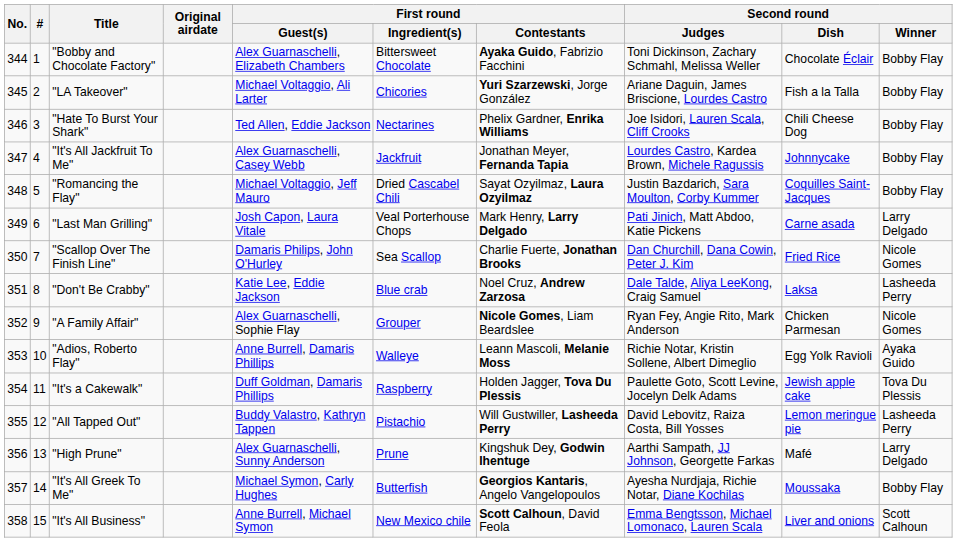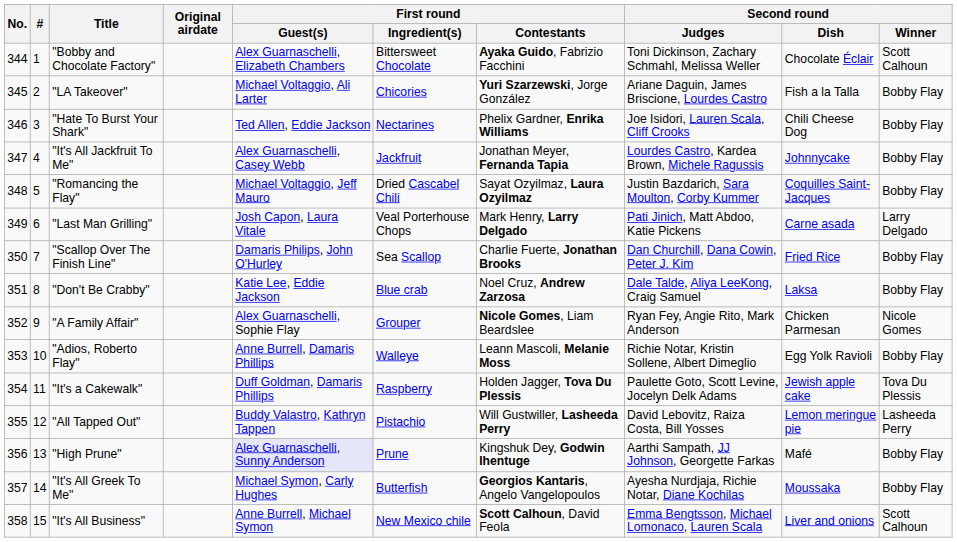 <table class="wikitable">
 <tr>
 <th rowspan="2">No.</th>
 <th rowspan="2">#</th>
 <th rowspan="2">Title</th>
 <th rowspan="2">Original airdate</th>
 <th colspan="3">First round</th>
 <th colspan="3">Second round</th>
 </tr>
 <tr>
 <th>Guest(s)</th>
 <th>Ingredient(s)</th>
 <th>Contestants</th>
 <th>Judges</th>
 <th>Dish</th>
 <th>Winner</th>
 </tr>
 <tr>
 <td>344</td>
 <td>1</td>
 <td>"Bobby and Chocolate Factory"</td>
 <td></td>
 <td><a href='#'>Alex Guarnaschelli</a>, <a href='#'>Elizabeth Chambers</a></td>
 <td>Bittersweet <a href='#'>Chocolate</a></td>
 <td><strong>Ayaka Guido</strong>, Fabrizio Facchini</td>
 <td>Toni Dickinson, Zachary Schmahl, Melissa Weller</td>
 <td>Chocolate <a href='#'>Éclair</a></td>
-<td>Bobby Flay</td>
+<td>Scott Calhoun</td>
 </tr>
 <tr>
 <td>345</td>
 <td>2</td>
 <td>"LA Takeover"</td>
 <td></td>
 <td><a href='#'>Michael Voltaggio</a>, <a href='#'>Ali Larter</a></td>
 <td><a href='#'>Chicories</a></td>
 <td><strong>Yuri Szarzewski</strong>, Jorge González</td>
 <td>Ariane Daguin, James Briscione, <a href='#'>Lourdes Castro</a></td>
 <td>Fish a la Talla</td>
 <td>Bobby Flay</td>
 </tr>
 <tr>
 <td>346</td>
 <td>3</td>
 <td>"Hate To Burst Your Shark"</td>
 <td></td>
 <td><a href='#'>Ted Allen</a>, <a href='#'>Eddie Jackson</a></td>
 <td><a href='#'>Nectarines</a></td>
 <td>Phelix Gardner, <strong>Enrika Williams</strong></td>
 <td>Joe Isidori, <a href='#'>Lauren Scala</a>,  <a href='#'>Cliff Crooks</a></td>
 <td>Chili Cheese Dog</td>
 <td>Bobby Flay</td>
 </tr>
 <tr>
 <td>347</td>
 <td>4</td>
 <td>"It's All Jackfruit To Me"</td>
 <td></td>
 <td><a href='#'>Alex Guarnaschelli</a>, <a href='#'>Casey Webb</a></td>
 <td><a href='#'>Jackfruit</a></td>
 <td>Jonathan Meyer, <strong>Fernanda Tapia</strong></td>
 <td><a href='#'>Lourdes Castro</a>, Kardea Brown, <a href='#'>Michele Ragussis</a></td>
 <td><a href='#'>Johnnycake</a></td>
 <td>Bobby Flay</td>
 </tr>
 <tr>
 <td>348</td>
 <td>5</td>
 <td>"Romancing the Flay"</td>
 <td></td>
 <td><a href='#'>Michael Voltaggio</a>, <a href='#'>Jeff Mauro</a></td>
 <td>Dried <a href='#'>Cascabel Chili</a></td>
 <td>Sayat Ozyilmaz, <strong>Laura Ozyilmaz</strong></td>
 <td>Justin Bazdarich, <a href='#'>Sara Moulton</a>, <a href='#'>Corby Kummer</a></td>
 <td><a href='#'>Coquilles Saint-Jacques</a></td>
 <td>Bobby Flay</td>
 </tr>
 <tr>
 <td>349</td>
 <td>6</td>
 <td>"Last Man Grilling"</td>
 <td></td>
 <td><a href='#'>Josh Capon</a>, <a href='#'>Laura Vitale</a></td>
 <td>Veal Porterhouse Chops</td>
 <td>Mark Henry, <strong>Larry Delgado</strong></td>
 <td><a href='#'>Pati Jinich</a>, Matt Abdoo, Katie Pickens</td>
 <td><a href='#'>Carne asada</a></td>
 <td>Larry Delgado</td>
 </tr>
 <tr>
 <td>350</td>
 <td>7</td>
 <td>"Scallop Over The Finish Line"</td>
 <td></td>
 <td><a href='#'>Damaris Philips</a>, <a href='#'>John O'Hurley</a></td>
 <td>Sea <a href='#'>Scallop</a></td>
 <td>Charlie Fuerte, <strong>Jonathan Brooks</strong></td>
 <td><a href='#'>Dan Churchill</a>, <a href='#'>Dana Cowin</a>, <a href='#'>Peter J. Kim</a></td>
 <td><a href='#'>Fried Rice</a></td>
-<td>Nicole Gomes</td>
+<td>Bobby Flay</td>
 </tr>
 <tr>
 <td>351</td>
 <td>8</td>
 <td>"Don't Be Crabby"</td>
 <td></td>
 <td><a href='#'>Katie Lee</a>, <a href='#'>Eddie Jackson</a></td>
 <td><a href='#'>Blue crab</a></td>
 <td>Noel Cruz, <strong>Andrew Zarzosa</strong></td>
 <td><a href='#'>Dale Talde</a>, <a href='#'>Aliya LeeKong</a>, Craig Samuel</td>
 <td><a href='#'>Laksa</a></td>
-<td>Lasheeda Perry</td>
+<td>Bobby Flay</td>
 </tr>
 <tr>
 <td>352</td>
 <td>9</td>
 <td>"A Family Affair"</td>
 <td></td>
 <td><a href='#'>Alex Guarnaschelli</a>, Sophie Flay</td>
 <td><a href='#'>Grouper</a></td>
 <td><strong>Nicole Gomes</strong>, Liam Beardslee</td>
 <td>Ryan Fey, Angie Rito, Mark Anderson</td>
 <td>Chicken Parmesan</td>
 <td>Nicole Gomes</td>
 </tr>
 <tr>
 <td>353</td>
 <td>10</td>
 <td>"Adios, Roberto Flay"</td>
 <td></td>
 <td><a href='#'>Anne Burrell</a>, <a href='#'>Damaris Phillips</a></td>
 <td><a href='#'>Walleye</a></td>
 <td>Leann Mascoli, <strong>Melanie Moss</strong></td>
 <td>Richie Notar, Kristin Sollene, Albert Dimeglio</td>
 <td>Egg Yolk Ravioli</td>
-<td>Ayaka Guido</td>
+<td>Bobby Flay</td>
 </tr>
 <tr>
 <td>354</td>
 <td>11</td>
 <td>"It's a Cakewalk"</td>
 <td></td>
 <td><a href='#'>Duff Goldman</a>, <a href='#'>Damaris Phillips</a></td>
 <td><a href='#'>Raspberry</a></td>
 <td>Holden Jagger, <strong>Tova Du Plessis</strong></td>
 <td>Paulette Goto, Scott Levine, Jocelyn Delk Adams</td>
 <td><a href='#'>Jewish apple cake</a></td>
 <td>Tova Du Plessis</td>
 </tr>
 <tr>
 <td>355</td>
 <td>12</td>
 <td>"All Tapped Out"</td>
 <td></td>
 <td><a href='#'>Buddy Valastro</a>, <a href='#'>Kathryn Tappen</a></td>
 <td><a href='#'>Pistachio</a></td>
 <td>Will Gustwiller, <strong>Lasheeda Perry</strong></td>
 <td>David Lebovitz, Raiza Costa, Bill Yosses</td>
 <td><a href='#'>Lemon meringue pie</a></td>
 <td>Lasheeda Perry</td>
 </tr>
 <tr>
 <td>356</td>
 <td>13</td>
 <td>"High Prune"</td>
 <td></td>
-<td><a href='#'>Alex Guarnaschelli</a>, <a href='#'>Sunny Anderson</a></td>
+<td style="background: lavender;"><a href='#'>Alex Guarnaschelli</a>, <a href='#'>Sunny Anderson</a></td>
 <td><a href='#'>Prune</a></td>
 <td>Kingshuk Dey, <strong>Godwin Ihentuge</strong></td>
 <td>Aarthi Sampath, <a href='#'>JJ Johnson</a>, Georgette Farkas</td>
 <td>Mafé</td>
-<td>Larry Delgado</td>
+<td>Bobby Flay</td>
 </tr>
 <tr>
 <td>357</td>
 <td>14</td>
 <td>"It's All Greek To Me"</td>
 <td></td>
 <td><a href='#'>Michael Symon</a>, <a href='#'>Carly Hughes</a></td>
 <td><a href='#'>Butterfish</a></td>
 <td><strong>Georgios Kantaris</strong>, Angelo Vangelopoulos</td>
 <td>Ayesha Nurdjaja, Richie Notar, <a href='#'>Diane Kochilas</a></td>
 <td><a href='#'>Moussaka</a></td>
 <td>Bobby Flay</td>
 </tr>
 <tr>
 <td>358</td>
 <td>15</td>
 <td>"It's All Business"</td>
 <td></td>
 <td><a href='#'>Anne Burrell</a>, <a href='#'>Michael Symon</a></td>
 <td><a href='#'>New Mexico chile</a></td>
 <td><strong>Scott Calhoun</strong>, David Feola</td>
 <td><a href='#'>Emma Bengtsson</a>, <a href='#'>Michael Lomonaco</a>, <a href='#'>Lauren Scala</a></td>
 <td><a href='#'>Liver and onions</a></td>
 <td>Scott Calhoun</td>
 </tr>
 </table>
